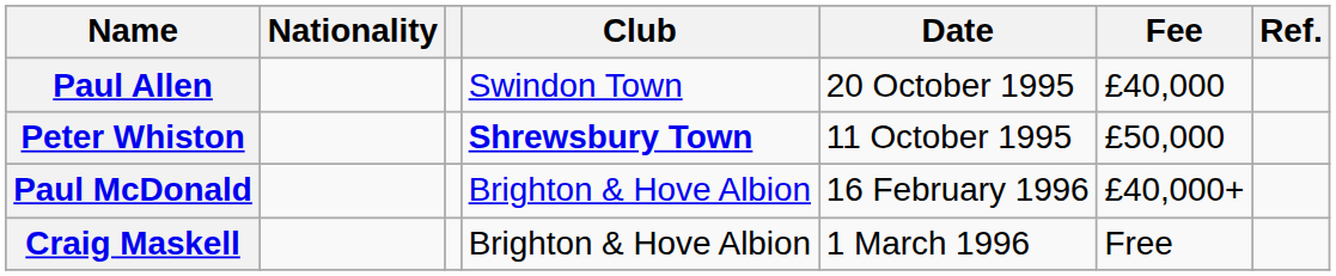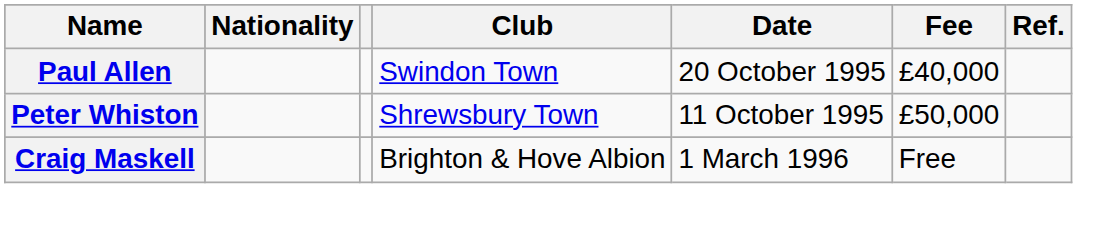 <table class="wikitable plainrowheaders">
 <tr>
 <th scope="col">Name</th>
 <th scope="col">Nationality</th>
 <th scope="col"></th>
 <th scope="col">Club</th>
 <th scope="col">Date</th>
 <th scope="col">Fee</th>
 <th scope="col">Ref.</th>
 </tr>
 <tr>
 <th scope="row"><a href='#'>Paul Allen</a></th>
 <td></td>
 <td align="center"></td>
 <td> <a href='#'>Swindon Town</a></td>
 <td>20 October 1995</td>
 <td>£40,000</td>
 <td align="center"></td>
 </tr>
 <tr>
 <th scope="row"><a href='#'>Peter Whiston</a></th>
 <td></td>
 <td align="center"></td>
-<td><strong> <a href='#'>Shrewsbury Town</a></strong></td>
+<td> <a href='#'>Shrewsbury Town</a></td>
 <td>11 October 1995</td>
 <td>£50,000</td>
-<td align="center"></td>
-</tr>
-<tr>
-<th scope="row"><a href='#'>Paul McDonald</a></th>
-<td></td>
-<td align="center"></td>
-<td> <a href='#'>Brighton & Hove Albion</a></td>
-<td>16 February 1996</td>
-<td>£40,000+</td>
 <td align="center"></td>
 </tr>
 <tr>
 <th scope="row"><a href='#'>Craig Maskell</a></th>
 <td></td>
 <td align="center"></td>
 <td> Brighton & Hove Albion</td>
 <td>1 March 1996</td>
 <td>Free</td>
 <td align="center"></td>
 </tr>
 </table>
